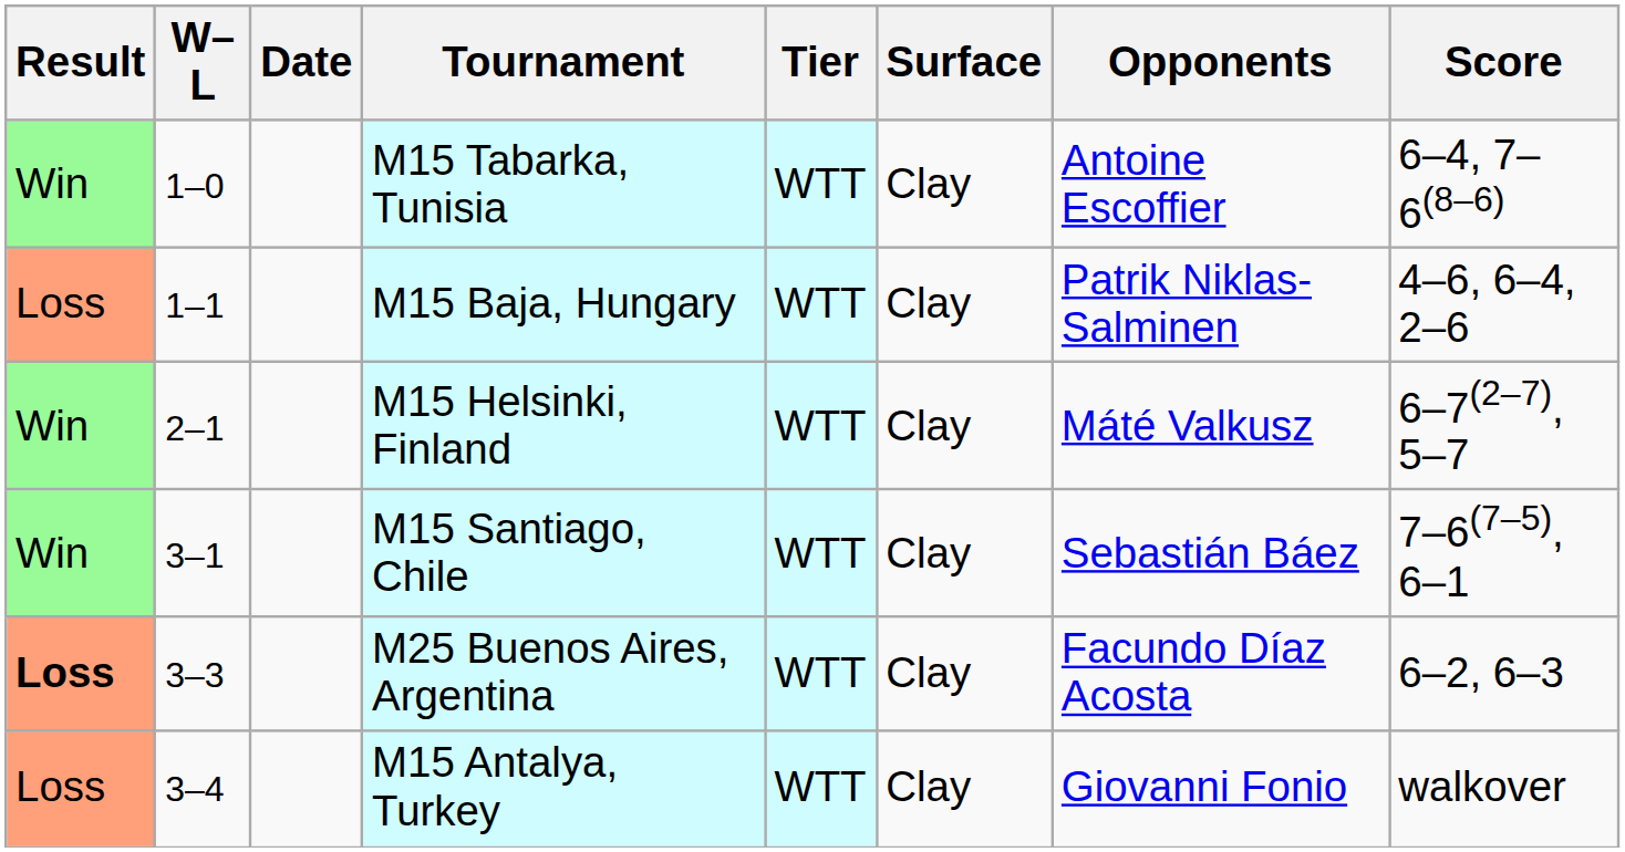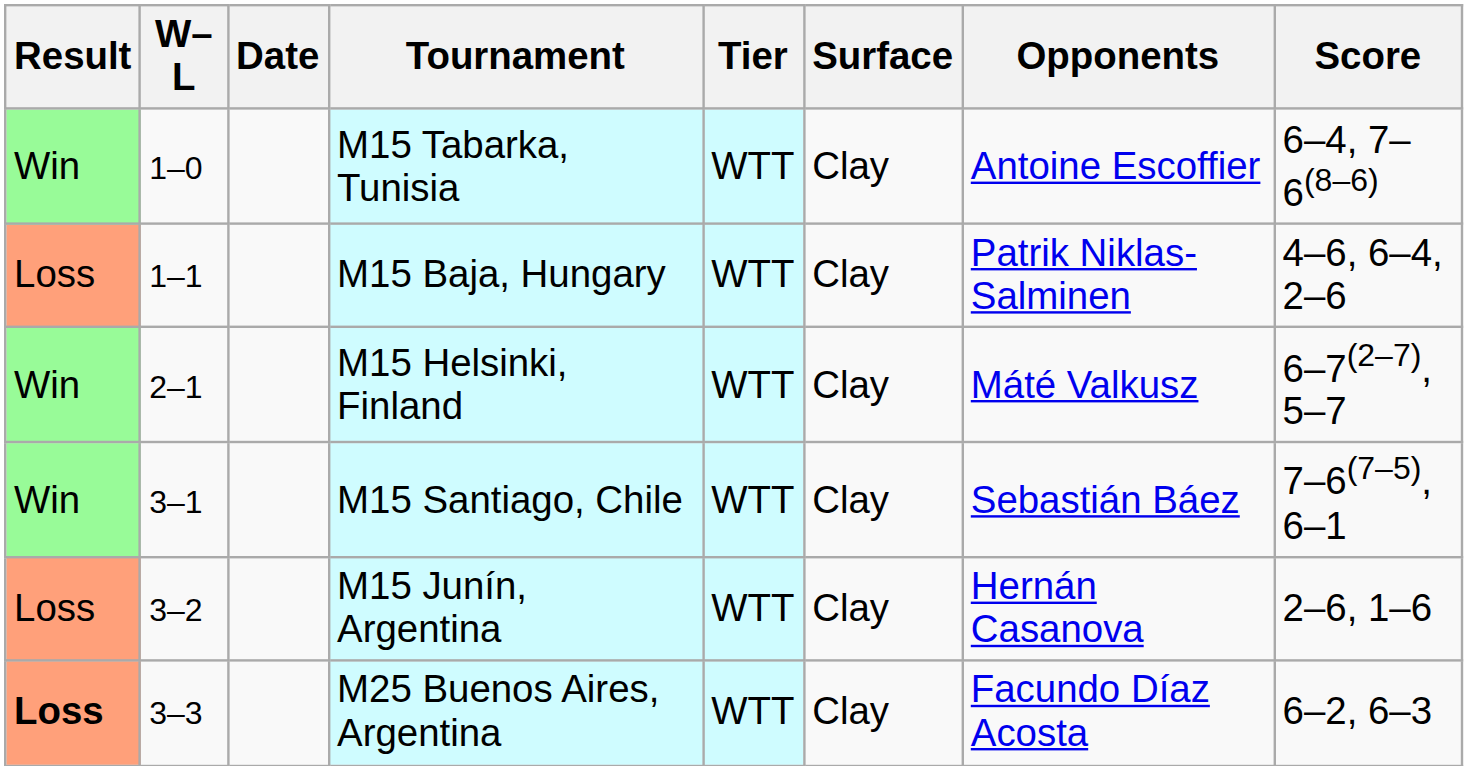 <table class="sortable wikitable">
 <tr>
 <th>Result</th>
 <th class=unsortable>W–L</th>
 <th>Date</th>
 <th>Tournament</th>
 <th>Tier</th>
 <th>Surface</th>
 <th>Opponents</th>
 <th class=unsortable>Score</th>
 </tr>
 <tr>
 <td bgcolor=98fb98>Win</td>
 <td><small>1–0</small></td>
 <td></td>
 <td style="background:#cffcff;">M15 Tabarka, Tunisia</td>
 <td style="background:#cffcff;">WTT</td>
 <td>Clay</td>
 <td> <a href='#'>Antoine Escoffier</a></td>
 <td>6–4, 7–6<sup>(8–6)</sup></td>
 </tr>
 <tr>
 <td bgcolor=ffa07a>Loss</td>
 <td><small>1–1</small></td>
 <td></td>
 <td style="background:#cffcff;">M15 Baja, Hungary</td>
 <td style="background:#cffcff;">WTT</td>
 <td>Clay</td>
 <td> <a href='#'>Patrik Niklas-Salminen</a></td>
 <td>4–6, 6–4, 2–6</td>
 </tr>
 <tr>
 <td bgcolor=98fb98>Win</td>
 <td><small>2–1</small></td>
 <td></td>
 <td style="background:#cffcff;">M15 Helsinki, Finland</td>
 <td style="background:#cffcff;">WTT</td>
 <td>Clay</td>
 <td> <a href='#'>Máté Valkusz</a></td>
 <td>6–7<sup>(2–7)</sup>, 5–7</td>
 </tr>
 <tr>
 <td bgcolor=98fb98>Win</td>
 <td><small>3–1</small></td>
 <td></td>
 <td style="background:#cffcff;">M15 Santiago, Chile</td>
 <td style="background:#cffcff;">WTT</td>
 <td>Clay</td>
 <td> <a href='#'>Sebastián Báez</a></td>
 <td>7–6<sup>(7–5)</sup>, 6–1</td>
 </tr>
 <tr>
+<td bgcolor=ffa07a>Loss</td>
+<td><small>3–2</small></td>
+<td></td>
+<td style="background:#cffcff;">M15 Junín, Argentina</td>
+<td style="background:#cffcff;">WTT</td>
+<td>Clay</td>
+<td> <a href='#'>Hernán Casanova</a></td>
+<td>2–6, 1–6</td>
+</tr>
+<tr>
 <td bgcolor=ffa07a><strong>Loss</strong></td>
 <td><small>3–3</small></td>
 <td></td>
 <td style="background:#cffcff;">M25 Buenos Aires, Argentina</td>
 <td style="background:#cffcff;">WTT</td>
 <td>Clay</td>
 <td> <a href='#'>Facundo Díaz Acosta</a></td>
 <td>6–2, 6–3</td>
 </tr>
-<tr>
-<td bgcolor=ffa07a>Loss</td>
-<td><small>3–4</small></td>
-<td></td>
-<td style="background:#cffcff;">M15 Antalya, Turkey</td>
-<td style="background:#cffcff;">WTT</td>
-<td>Clay</td>
-<td> <a href='#'>Giovanni Fonio</a></td>
-<td>walkover</td>
-</tr>
 </table>
